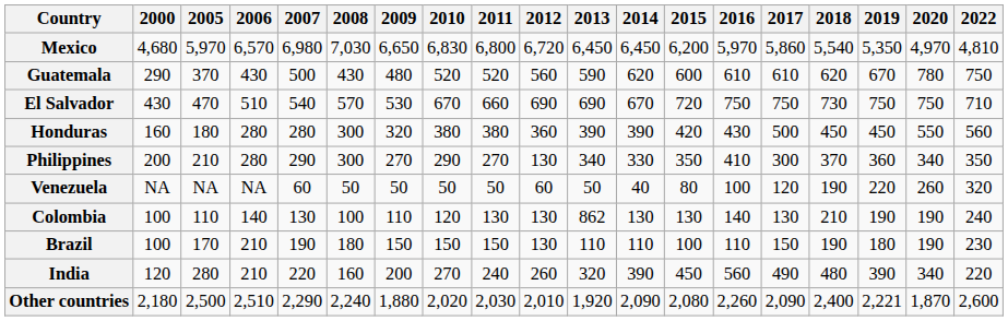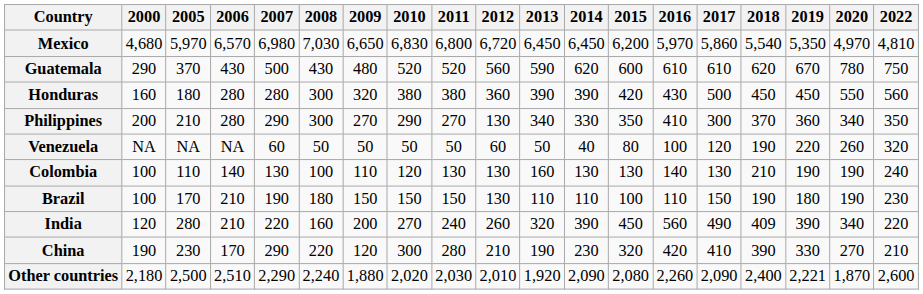 <table class="wikitable sortable">
 <tr>
 <th align="center">Country</th>
 <th align="center">2000</th>
 <th align="center">2005</th>
 <th align="center">2006</th>
 <th align="center">2007</th>
 <th align="center">2008</th>
 <th align="center">2009</th>
 <th align="center">2010</th>
 <th align="center">2011</th>
 <th align="center">2012</th>
 <th align="center">2013</th>
 <th align="center">2014</th>
 <th align="center">2015</th>
 <th align="center">2016</th>
 <th align="center">2017</th>
 <th align="center">2018</th>
 <th align="center">2019</th>
 <th align="center">2020</th>
 <th align="center">2022</th>
 </tr>
 <tr>
 <th align="center">Mexico</th>
 <td align="center">4,680</td>
 <td align="center">5,970</td>
 <td align="center">6,570</td>
 <td align="center">6,980</td>
 <td align="center">7,030</td>
 <td align="center">6,650</td>
 <td align="center">6,830</td>
 <td align="center">6,800</td>
 <td align="center">6,720</td>
 <td align="center">6,450</td>
 <td align="center">6,450</td>
 <td align="center">6,200</td>
 <td align="center">5,970</td>
 <td align="center">5,860</td>
 <td align="center">5,540</td>
 <td align="center">5,350</td>
 <td align="center">4,970</td>
 <td align="center">4,810</td>
 </tr>
 <tr>
 <th align="center">Guatemala</th>
 <td align="center">290</td>
 <td align="center">370</td>
 <td align="center">430</td>
 <td align="center">500</td>
 <td align="center">430</td>
 <td align="center">480</td>
 <td align="center">520</td>
 <td align="center">520</td>
 <td align="center">560</td>
 <td align="center">590</td>
 <td align="center">620</td>
 <td align="center">600</td>
 <td align="center">610</td>
 <td align="center">610</td>
 <td align="center">620</td>
 <td align="center">670</td>
 <td align="center">780</td>
 <td align="center">750</td>
-</tr>
-<tr>
-<th align="center">El Salvador</th>
-<td align="center">430</td>
-<td align="center">470</td>
-<td align="center">510</td>
-<td align="center">540</td>
-<td align="center">570</td>
-<td align="center">530</td>
-<td align="center">670</td>
-<td align="center">660</td>
-<td align="center">690</td>
-<td align="center">690</td>
-<td align="center">670</td>
-<td align="center">720</td>
-<td align="center">750</td>
-<td align="center">750</td>
-<td align="center">730</td>
-<td align="center">750</td>
-<td align="center">750</td>
-<td align="center">710</td>
 </tr>
 <tr>
 <th align="center">Honduras</th>
 <td align="center">160</td>
 <td align="center">180</td>
 <td align="center">280</td>
 <td align="center">280</td>
 <td align="center">300</td>
 <td align="center">320</td>
 <td align="center">380</td>
 <td align="center">380</td>
 <td align="center">360</td>
 <td align="center">390</td>
 <td align="center">390</td>
 <td align="center">420</td>
 <td align="center">430</td>
 <td align="center">500</td>
 <td align="center">450</td>
 <td align="center">450</td>
 <td align="center">550</td>
 <td align="center">560</td>
 </tr>
 <tr>
 <th align="center">Philippines</th>
 <td align="center">200</td>
 <td align="center">210</td>
 <td align="center">280</td>
 <td align="center">290</td>
 <td align="center">300</td>
 <td align="center">270</td>
 <td align="center">290</td>
 <td align="center">270</td>
 <td align="center">130</td>
 <td align="center">340</td>
 <td align="center">330</td>
 <td align="center">350</td>
 <td align="center">410</td>
 <td align="center">300</td>
 <td align="center">370</td>
 <td align="center">360</td>
 <td align="center">340</td>
 <td align="center">350</td>
 </tr>
 <tr>
 <th align="center">Venezuela</th>
 <td align="center">NA</td>
 <td align="center">NA</td>
 <td align="center">NA</td>
 <td align="center">60</td>
 <td align="center">50</td>
 <td align="center">50</td>
 <td align="center">50</td>
 <td align="center">50</td>
 <td align="center">60</td>
 <td align="center">50</td>
 <td align="center">40</td>
 <td align="center">80</td>
 <td align="center">100</td>
 <td align="center">120</td>
 <td align="center">190</td>
 <td align="center">220</td>
 <td align="center">260</td>
 <td align="center">320</td>
 </tr>
 <tr>
 <th align="center">Colombia</th>
 <td align="center">100</td>
 <td align="center">110</td>
 <td align="center">140</td>
 <td align="center">130</td>
 <td align="center">100</td>
 <td align="center">110</td>
 <td align="center">120</td>
 <td align="center">130</td>
 <td align="center">130</td>
-<td align="center">862</td>
+<td align="center">160</td>
 <td align="center">130</td>
 <td align="center">130</td>
 <td align="center">140</td>
 <td align="center">130</td>
 <td align="center">210</td>
 <td align="center">190</td>
 <td align="center">190</td>
 <td align="center">240</td>
 </tr>
 <tr>
 <th align="center">Brazil</th>
 <td align="center">100</td>
 <td align="center">170</td>
 <td align="center">210</td>
 <td align="center">190</td>
 <td align="center">180</td>
 <td align="center">150</td>
 <td align="center">150</td>
 <td align="center">150</td>
 <td align="center">130</td>
 <td align="center">110</td>
 <td align="center">110</td>
 <td align="center">100</td>
 <td align="center">110</td>
 <td align="center">150</td>
 <td align="center">190</td>
 <td align="center">180</td>
 <td align="center">190</td>
 <td align="center">230</td>
 </tr>
 <tr>
 <th align="center">India</th>
 <td align="center">120</td>
 <td align="center">280</td>
 <td align="center">210</td>
 <td align="center">220</td>
 <td align="center">160</td>
 <td align="center">200</td>
 <td align="center">270</td>
 <td align="center">240</td>
 <td align="center">260</td>
 <td align="center">320</td>
 <td align="center">390</td>
 <td align="center">450</td>
 <td align="center">560</td>
 <td align="center">490</td>
-<td align="center">480</td>
+<td align="center">409</td>
 <td align="center">390</td>
 <td align="center">340</td>
 <td align="center">220</td>
+</tr>
+<tr>
+<th align="center">China</th>
+<td align="center">190</td>
+<td align="center">230</td>
+<td align="center">170</td>
+<td align="center">290</td>
+<td align="center">220</td>
+<td align="center">120</td>
+<td align="center">300</td>
+<td align="center">280</td>
+<td align="center">210</td>
+<td align="center">190</td>
+<td align="center">230</td>
+<td align="center">320</td>
+<td align="center">420</td>
+<td align="center">410</td>
+<td align="center">390</td>
+<td align="center">330</td>
+<td align="center">270</td>
+<td align="center">210</td>
 </tr>
 <tr>
 <th align="center">Other countries</th>
 <td align="center">2,180</td>
 <td align="center">2,500</td>
 <td align="center">2,510</td>
 <td align="center">2,290</td>
 <td align="center">2,240</td>
 <td align="center">1,880</td>
 <td align="center">2,020</td>
 <td align="center">2,030</td>
 <td align="center">2,010</td>
 <td align="center">1,920</td>
 <td align="center">2,090</td>
 <td align="center">2,080</td>
 <td align="center">2,260</td>
 <td align="center">2,090</td>
 <td align="center">2,400</td>
 <td align="center">2,221</td>
 <td align="center">1,870</td>
 <td align="center">2,600</td>
 </tr>
 </table>
